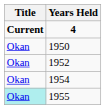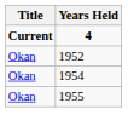 <table class="wikitable">
 <tr>
 <th>Title</th>
 <th>Years Held</th>
 </tr>
 <tr>
 <td align="center"><strong>Current</strong></td>
 <td align="center"><strong>4</strong></td>
 </tr>
 <tr>
 <td> <a href='#'>Okan</a></td>
-<td>1950</td>
-</tr>
-<tr>
-<td> <a href='#'>Okan</a></td>
 <td>1952</td>
 </tr>
 <tr>
 <td> <a href='#'>Okan</a></td>
 <td>1954</td>
 </tr>
 <tr>
-<td style="background: paleturquoise;"> <a href='#'>Okan</a></td>
+<td> <a href='#'>Okan</a></td>
 <td>1955</td>
 </tr>
 </table>
